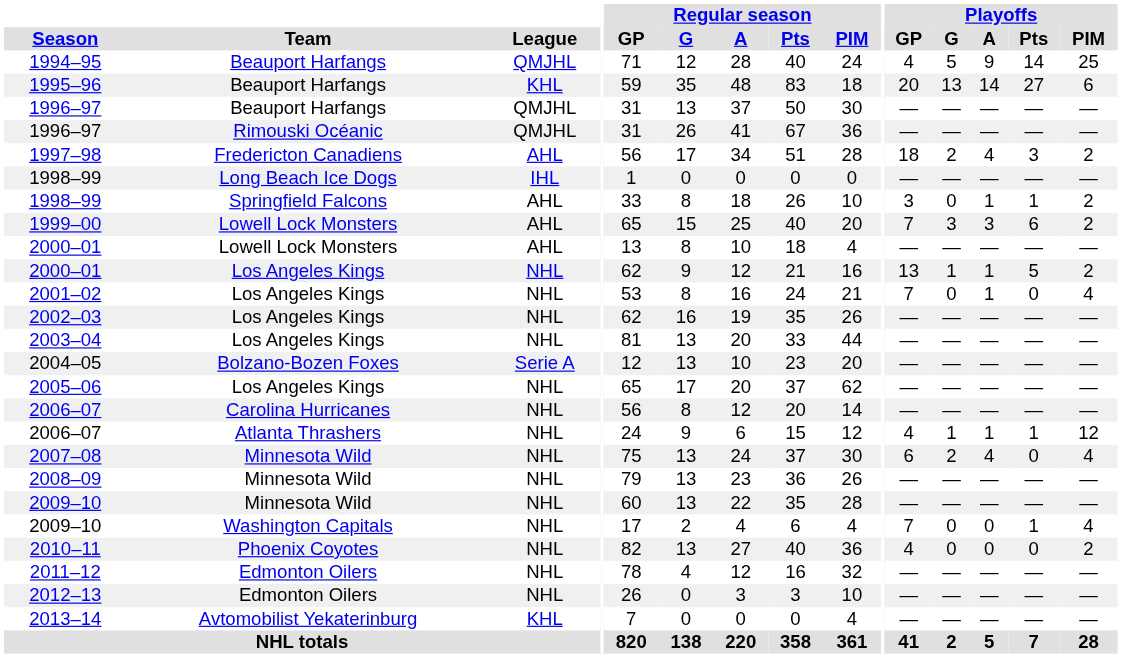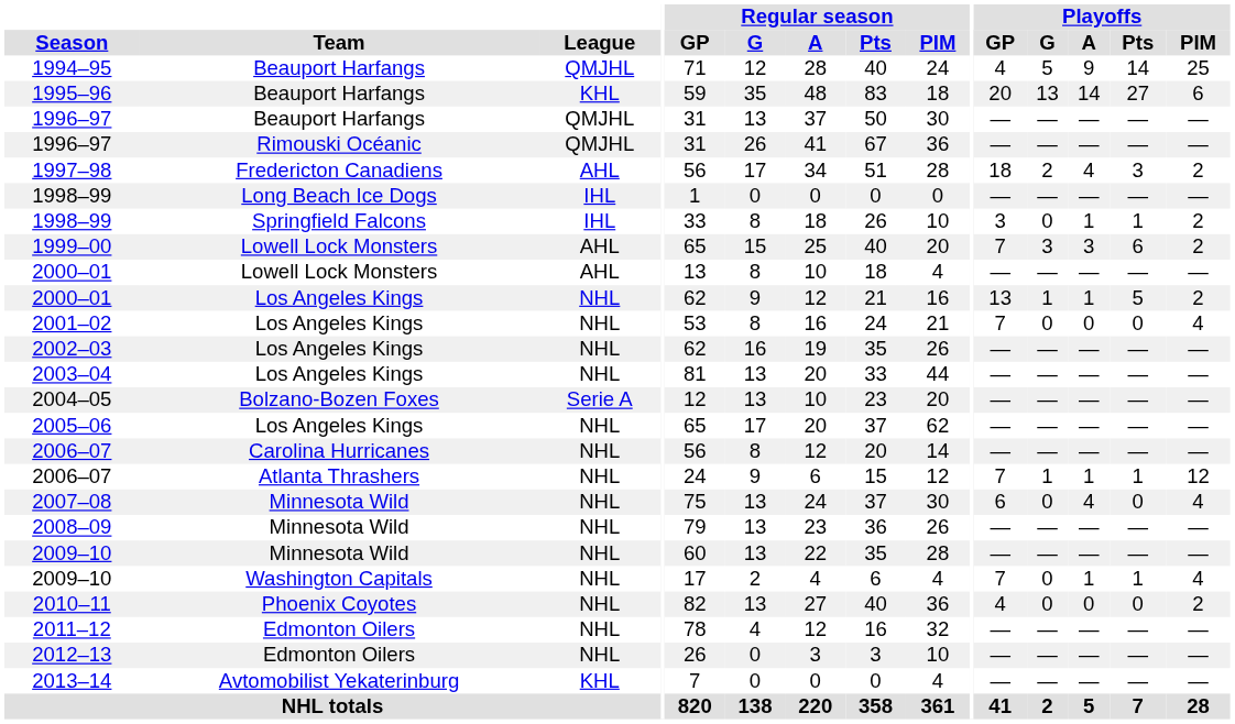 <table border="0" cellpadding="1" cellspacing="0" style="text-align:center; width:60em">
 <tr bgcolor="#e0e0e0">
 <th colspan="3" bgcolor="#ffffff"></th>
 <th rowspan="99" bgcolor="#ffffff"></th>
 <th colspan="5"><a href='#'>Regular season</a></th>
 <th rowspan="99" bgcolor="#ffffff"></th>
 <th colspan="5"><a href='#'>Playoffs</a></th>
 </tr>
 <tr bgcolor="#e0e0e0">
 <th><a href='#'>Season</a></th>
 <th>Team</th>
 <th>League</th>
 <th>GP</th>
 <th><a href='#'>G</a></th>
 <th><a href='#'>A</a></th>
 <th><a href='#'>Pts</a></th>
 <th><a href='#'>PIM</a></th>
 <th>GP</th>
 <th>G</th>
 <th>A</th>
 <th>Pts</th>
 <th>PIM</th>
 </tr>
 <tr ALIGN="center">
 <td><a href='#'>1994–95</a></td>
 <td><a href='#'>Beauport Harfangs</a></td>
 <td><a href='#'>QMJHL</a></td>
 <td>71</td>
 <td>12</td>
 <td>28</td>
 <td>40</td>
 <td>24</td>
 <td>4</td>
 <td>5</td>
 <td>9</td>
 <td>14</td>
 <td>25</td>
 </tr>
 <tr ALIGN="center" bgcolor="#f0f0f0">
 <td><a href='#'>1995–96</a></td>
 <td>Beauport Harfangs</td>
 <td><a href='#'>KHL</a></td>
 <td>59</td>
 <td>35</td>
 <td>48</td>
 <td>83</td>
 <td>18</td>
 <td>20</td>
 <td>13</td>
 <td>14</td>
 <td>27</td>
 <td>6</td>
 </tr>
 <tr ALIGN="center">
 <td><a href='#'>1996–97</a></td>
 <td>Beauport Harfangs</td>
 <td>QMJHL</td>
 <td>31</td>
 <td>13</td>
 <td>37</td>
 <td>50</td>
 <td>30</td>
 <td>—</td>
 <td>—</td>
 <td>—</td>
 <td>—</td>
 <td>—</td>
 </tr>
 <tr ALIGN="center" bgcolor="#f0f0f0">
 <td>1996–97</td>
 <td><a href='#'>Rimouski Océanic</a></td>
 <td>QMJHL</td>
 <td>31</td>
 <td>26</td>
 <td>41</td>
 <td>67</td>
 <td>36</td>
 <td>—</td>
 <td>—</td>
 <td>—</td>
 <td>—</td>
 <td>—</td>
 </tr>
 <tr ALIGN="center">
 <td><a href='#'>1997–98</a></td>
 <td><a href='#'>Fredericton Canadiens</a></td>
 <td><a href='#'>AHL</a></td>
 <td>56</td>
 <td>17</td>
 <td>34</td>
 <td>51</td>
 <td>28</td>
 <td>18</td>
 <td>2</td>
 <td>4</td>
 <td>3</td>
 <td>2</td>
 </tr>
 <tr ALIGN="center" bgcolor="#f0f0f0">
 <td>1998–99</td>
 <td><a href='#'>Long Beach Ice Dogs</a></td>
 <td><a href='#'>IHL</a></td>
 <td>1</td>
 <td>0</td>
 <td>0</td>
 <td>0</td>
 <td>0</td>
 <td>—</td>
 <td>—</td>
 <td>—</td>
 <td>—</td>
 <td>—</td>
 </tr>
 <tr ALIGN="center">
 <td><a href='#'>1998–99</a></td>
 <td><a href='#'>Springfield Falcons</a></td>
-<td>AHL</td>
+<td><a href='#'>IHL</a></td>
 <td>33</td>
 <td>8</td>
 <td>18</td>
 <td>26</td>
 <td>10</td>
 <td>3</td>
 <td>0</td>
 <td>1</td>
 <td>1</td>
 <td>2</td>
 </tr>
 <tr ALIGN="center" bgcolor="#f0f0f0">
 <td><a href='#'>1999–00</a></td>
 <td><a href='#'>Lowell Lock Monsters</a></td>
 <td>AHL</td>
 <td>65</td>
 <td>15</td>
 <td>25</td>
 <td>40</td>
 <td>20</td>
 <td>7</td>
 <td>3</td>
 <td>3</td>
 <td>6</td>
 <td>2</td>
 </tr>
 <tr ALIGN="center">
 <td><a href='#'>2000–01</a></td>
 <td>Lowell Lock Monsters</td>
 <td>AHL</td>
 <td>13</td>
 <td>8</td>
 <td>10</td>
 <td>18</td>
 <td>4</td>
 <td>—</td>
 <td>—</td>
 <td>—</td>
 <td>—</td>
 <td>—</td>
 </tr>
 <tr ALIGN="center" bgcolor="#f0f0f0">
 <td><a href='#'>2000–01</a></td>
 <td><a href='#'>Los Angeles Kings</a></td>
 <td><a href='#'>NHL</a></td>
 <td>62</td>
 <td>9</td>
 <td>12</td>
 <td>21</td>
 <td>16</td>
 <td>13</td>
 <td>1</td>
 <td>1</td>
 <td>5</td>
 <td>2</td>
 </tr>
 <tr ALIGN="center">
 <td><a href='#'>2001–02</a></td>
 <td>Los Angeles Kings</td>
 <td>NHL</td>
 <td>53</td>
 <td>8</td>
 <td>16</td>
 <td>24</td>
 <td>21</td>
 <td>7</td>
 <td>0</td>
-<td>1</td>
+<td>0</td>
 <td>0</td>
 <td>4</td>
 </tr>
 <tr ALIGN="center" bgcolor="#f0f0f0">
 <td><a href='#'>2002–03</a></td>
 <td>Los Angeles Kings</td>
 <td>NHL</td>
 <td>62</td>
 <td>16</td>
 <td>19</td>
 <td>35</td>
 <td>26</td>
 <td>—</td>
 <td>—</td>
 <td>—</td>
 <td>—</td>
 <td>—</td>
 </tr>
 <tr ALIGN="center">
 <td><a href='#'>2003–04</a></td>
 <td>Los Angeles Kings</td>
 <td>NHL</td>
 <td>81</td>
 <td>13</td>
 <td>20</td>
 <td>33</td>
 <td>44</td>
 <td>—</td>
 <td>—</td>
 <td>—</td>
 <td>—</td>
 <td>—</td>
 </tr>
 <tr ALIGN="center" bgcolor="#f0f0f0">
 <td>2004–05</td>
 <td><a href='#'>Bolzano-Bozen Foxes</a></td>
 <td><a href='#'>Serie A</a></td>
 <td>12</td>
 <td>13</td>
 <td>10</td>
 <td>23</td>
 <td>20</td>
 <td>—</td>
 <td>—</td>
 <td>—</td>
 <td>—</td>
 <td>—</td>
 </tr>
 <tr ALIGN="center">
 <td><a href='#'>2005–06</a></td>
 <td>Los Angeles Kings</td>
 <td>NHL</td>
 <td>65</td>
 <td>17</td>
 <td>20</td>
 <td>37</td>
 <td>62</td>
 <td>—</td>
 <td>—</td>
 <td>—</td>
 <td>—</td>
 <td>—</td>
 </tr>
 <tr ALIGN="center" bgcolor="#f0f0f0">
 <td><a href='#'>2006–07</a></td>
 <td><a href='#'>Carolina Hurricanes</a></td>
 <td>NHL</td>
 <td>56</td>
 <td>8</td>
 <td>12</td>
 <td>20</td>
 <td>14</td>
 <td>—</td>
 <td>—</td>
 <td>—</td>
 <td>—</td>
 <td>—</td>
 </tr>
 <tr ALIGN="center">
 <td>2006–07</td>
 <td><a href='#'>Atlanta Thrashers</a></td>
 <td>NHL</td>
 <td>24</td>
 <td>9</td>
 <td>6</td>
 <td>15</td>
 <td>12</td>
-<td>4</td>
+<td>7</td>
 <td>1</td>
 <td>1</td>
 <td>1</td>
 <td>12</td>
 </tr>
 <tr ALIGN="center" bgcolor="#f0f0f0">
 <td><a href='#'>2007–08</a></td>
 <td><a href='#'>Minnesota Wild</a></td>
 <td>NHL</td>
 <td>75</td>
 <td>13</td>
 <td>24</td>
 <td>37</td>
 <td>30</td>
 <td>6</td>
-<td>2</td>
+<td>0</td>
 <td>4</td>
 <td>0</td>
 <td>4</td>
 </tr>
 <tr ALIGN="center">
 <td><a href='#'>2008–09</a></td>
 <td>Minnesota Wild</td>
 <td>NHL</td>
 <td>79</td>
 <td>13</td>
 <td>23</td>
 <td>36</td>
 <td>26</td>
 <td>—</td>
 <td>—</td>
 <td>—</td>
 <td>—</td>
 <td>—</td>
 </tr>
 <tr ALIGN="center" bgcolor="#f0f0f0">
 <td><a href='#'>2009–10</a></td>
 <td>Minnesota Wild</td>
 <td>NHL</td>
 <td>60</td>
 <td>13</td>
 <td>22</td>
 <td>35</td>
 <td>28</td>
 <td>—</td>
 <td>—</td>
 <td>—</td>
 <td>—</td>
 <td>—</td>
 </tr>
 <tr ALIGN="center">
 <td>2009–10</td>
 <td><a href='#'>Washington Capitals</a></td>
 <td>NHL</td>
 <td>17</td>
 <td>2</td>
 <td>4</td>
 <td>6</td>
 <td>4</td>
 <td>7</td>
 <td>0</td>
-<td>0</td>
+<td>1</td>
 <td>1</td>
 <td>4</td>
 </tr>
 <tr ALIGN="center" bgcolor="#f0f0f0">
 <td><a href='#'>2010–11</a></td>
 <td><a href='#'>Phoenix Coyotes</a></td>
 <td>NHL</td>
 <td>82</td>
 <td>13</td>
 <td>27</td>
 <td>40</td>
 <td>36</td>
 <td>4</td>
 <td>0</td>
 <td>0</td>
 <td>0</td>
 <td>2</td>
 </tr>
 <tr ALIGN="center">
 <td><a href='#'>2011–12</a></td>
 <td><a href='#'>Edmonton Oilers</a></td>
 <td>NHL</td>
 <td>78</td>
 <td>4</td>
 <td>12</td>
 <td>16</td>
 <td>32</td>
 <td>—</td>
 <td>—</td>
 <td>—</td>
 <td>—</td>
 <td>—</td>
 </tr>
 <tr ALIGN="center" bgcolor="#f0f0f0">
 <td><a href='#'>2012–13</a></td>
 <td>Edmonton Oilers</td>
 <td>NHL</td>
 <td>26</td>
 <td>0</td>
 <td>3</td>
 <td>3</td>
 <td>10</td>
 <td>—</td>
 <td>—</td>
 <td>—</td>
 <td>—</td>
 <td>—</td>
 </tr>
 <tr ALIGN="center">
 <td><a href='#'>2013–14</a></td>
 <td><a href='#'>Avtomobilist Yekaterinburg</a></td>
 <td><a href='#'>KHL</a></td>
 <td>7</td>
 <td>0</td>
 <td>0</td>
 <td>0</td>
 <td>4</td>
 <td>—</td>
 <td>—</td>
 <td>—</td>
 <td>—</td>
 <td>—</td>
 </tr>
 <tr bgcolor="#e0e0e0">
 <th colspan="3">NHL totals</th>
 <th>820</th>
 <th>138</th>
 <th>220</th>
 <th>358</th>
 <th>361</th>
 <th>41</th>
 <th>2</th>
 <th>5</th>
 <th>7</th>
 <th>28</th>
 </tr>
 </table>
